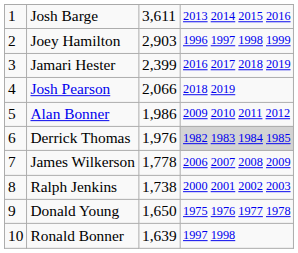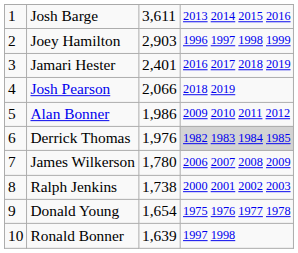 <table class="wikitable">
 <tr>
 </tr>
 <tr>
 <td>1</td>
 <td>Josh Barge</td>
 <td>3,611</td>
 <td style="font-size:80%;"><a href='#'>2013</a> <a href='#'>2014</a> <a href='#'>2015</a> <a href='#'>2016</a></td>
 </tr>
 <tr>
 <td>2</td>
 <td>Joey Hamilton</td>
 <td>2,903</td>
 <td style="font-size:80%;"><a href='#'>1996</a> <a href='#'>1997</a> <a href='#'>1998</a> <a href='#'>1999</a></td>
 </tr>
 <tr>
 <td>3</td>
 <td>Jamari Hester</td>
-<td>2,399</td>
+<td>2,401</td>
 <td style="font-size:80%;"><a href='#'>2016</a> <a href='#'>2017</a> <a href='#'>2018</a> <a href='#'>2019</a></td>
 </tr>
 <tr>
 <td>4</td>
 <td><a href='#'>Josh Pearson</a></td>
 <td>2,066</td>
 <td style="font-size:80%;"><a href='#'>2018</a> <a href='#'>2019</a></td>
 </tr>
 <tr>
 <td>5</td>
 <td><a href='#'>Alan Bonner</a></td>
 <td>1,986</td>
 <td style="font-size:80%;"><a href='#'>2009</a> <a href='#'>2010</a> <a href='#'>2011</a> <a href='#'>2012</a></td>
 </tr>
 <tr>
 <td>6</td>
 <td>Derrick Thomas</td>
 <td>1,976</td>
 <td style="background: lightgrey; font-size:80%;"><a href='#'>1982</a> <a href='#'>1983</a> <a href='#'>1984</a> <a href='#'>1985</a></td>
 </tr>
 <tr>
 <td>7</td>
 <td>James Wilkerson</td>
-<td>1,778</td>
+<td>1,780</td>
 <td style="font-size:80%;"><a href='#'>2006</a> <a href='#'>2007</a> <a href='#'>2008</a> <a href='#'>2009</a></td>
 </tr>
 <tr>
 <td>8</td>
 <td>Ralph Jenkins</td>
 <td>1,738</td>
 <td style="font-size:80%;"><a href='#'>2000</a> <a href='#'>2001</a> <a href='#'>2002</a> <a href='#'>2003</a></td>
 </tr>
 <tr>
 <td>9</td>
 <td>Donald Young</td>
-<td>1,650</td>
+<td>1,654</td>
 <td style="font-size:80%;"><a href='#'>1975</a> <a href='#'>1976</a> <a href='#'>1977</a> <a href='#'>1978</a></td>
 </tr>
 <tr>
 <td>10</td>
 <td>Ronald Bonner</td>
 <td>1,639</td>
 <td style="font-size:80%;"><a href='#'>1997</a> <a href='#'>1998</a></td>
 </tr>
 </table>
